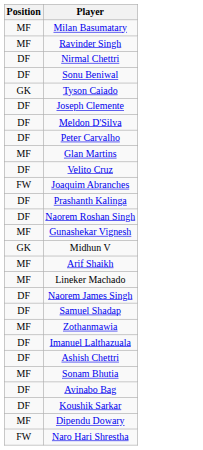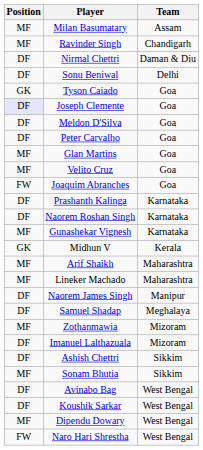 <table class="wikitable" style="text-align:center">
 <tr>
 <th>Position</th>
 <th>Player</th>
+<th>Team</th>
 </tr>
 <tr>
 <td>MF</td>
 <td><a href='#'>Milan Basumatary</a></td>
+<td>Assam</td>
 </tr>
 <tr>
 <td>MF</td>
 <td><a href='#'>Ravinder Singh</a></td>
+<td>Chandigarh</td>
 </tr>
 <tr>
 <td>DF</td>
 <td><a href='#'>Nirmal Chettri</a></td>
+<td>Daman & Diu</td>
 </tr>
 <tr>
 <td>DF</td>
 <td><a href='#'>Sonu Beniwal</a></td>
+<td>Delhi</td>
 </tr>
 <tr>
 <td>GK</td>
 <td><a href='#'>Tyson Caiado</a></td>
+<td>Goa</td>
 </tr>
 <tr>
-<td>DF</td>
+<td style="background: lavender;">DF</td>
 <td><a href='#'>Joseph Clemente</a></td>
+<td>Goa</td>
 </tr>
 <tr>
 <td>DF</td>
 <td><a href='#'>Meldon D'Silva</a></td>
+<td>Goa</td>
 </tr>
 <tr>
 <td>DF</td>
 <td><a href='#'>Peter Carvalho</a></td>
+<td>Goa</td>
 </tr>
 <tr>
 <td>MF</td>
 <td><a href='#'>Glan Martins</a></td>
+<td>Goa</td>
 </tr>
 <tr>
-<td>DF</td>
+<td>MF</td>
 <td><a href='#'>Velito Cruz</a></td>
+<td>Goa</td>
 </tr>
 <tr>
 <td>FW</td>
 <td><a href='#'>Joaquim Abranches</a></td>
+<td>Goa</td>
 </tr>
 <tr>
 <td>DF</td>
 <td><a href='#'>Prashanth Kalinga</a></td>
+<td>Karnataka</td>
 </tr>
 <tr>
 <td>DF</td>
 <td><a href='#'>Naorem Roshan Singh</a></td>
+<td>Karnataka</td>
 </tr>
 <tr>
 <td>MF</td>
 <td><a href='#'>Gunashekar Vignesh</a></td>
+<td>Karnataka</td>
 </tr>
 <tr>
 <td>GK</td>
 <td>Midhun V</td>
+<td>Kerala</td>
 </tr>
 <tr>
 <td>MF</td>
 <td><a href='#'>Arif Shaikh</a></td>
+<td>Maharashtra</td>
 </tr>
 <tr>
 <td>MF</td>
 <td>Lineker Machado</td>
+<td>Maharashtra</td>
 </tr>
 <tr>
 <td>DF</td>
 <td><a href='#'>Naorem James Singh</a></td>
+<td>Manipur</td>
 </tr>
 <tr>
 <td>DF</td>
 <td><a href='#'>Samuel Shadap</a></td>
+<td>Meghalaya</td>
 </tr>
 <tr>
 <td>MF</td>
 <td><a href='#'>Zothanmawia</a></td>
+<td>Mizoram</td>
 </tr>
 <tr>
 <td>DF</td>
 <td><a href='#'>Imanuel Lalthazuala</a></td>
+<td>Mizoram</td>
 </tr>
 <tr>
 <td>DF</td>
 <td><a href='#'>Ashish Chettri</a></td>
+<td>Sikkim</td>
 </tr>
 <tr>
 <td>MF</td>
 <td><a href='#'>Sonam Bhutia</a></td>
+<td>Sikkim</td>
 </tr>
 <tr>
 <td>DF</td>
 <td><a href='#'>Avinabo Bag</a></td>
+<td>West Bengal</td>
 </tr>
 <tr>
 <td>DF</td>
 <td><a href='#'>Koushik Sarkar</a></td>
+<td>West Bengal</td>
 </tr>
 <tr>
 <td>MF</td>
 <td><a href='#'>Dipendu Dowary</a></td>
+<td>West Bengal</td>
 </tr>
 <tr>
 <td>FW</td>
 <td><a href='#'>Naro Hari Shrestha</a></td>
+<td>West Bengal</td>
 </tr>
 </table>
